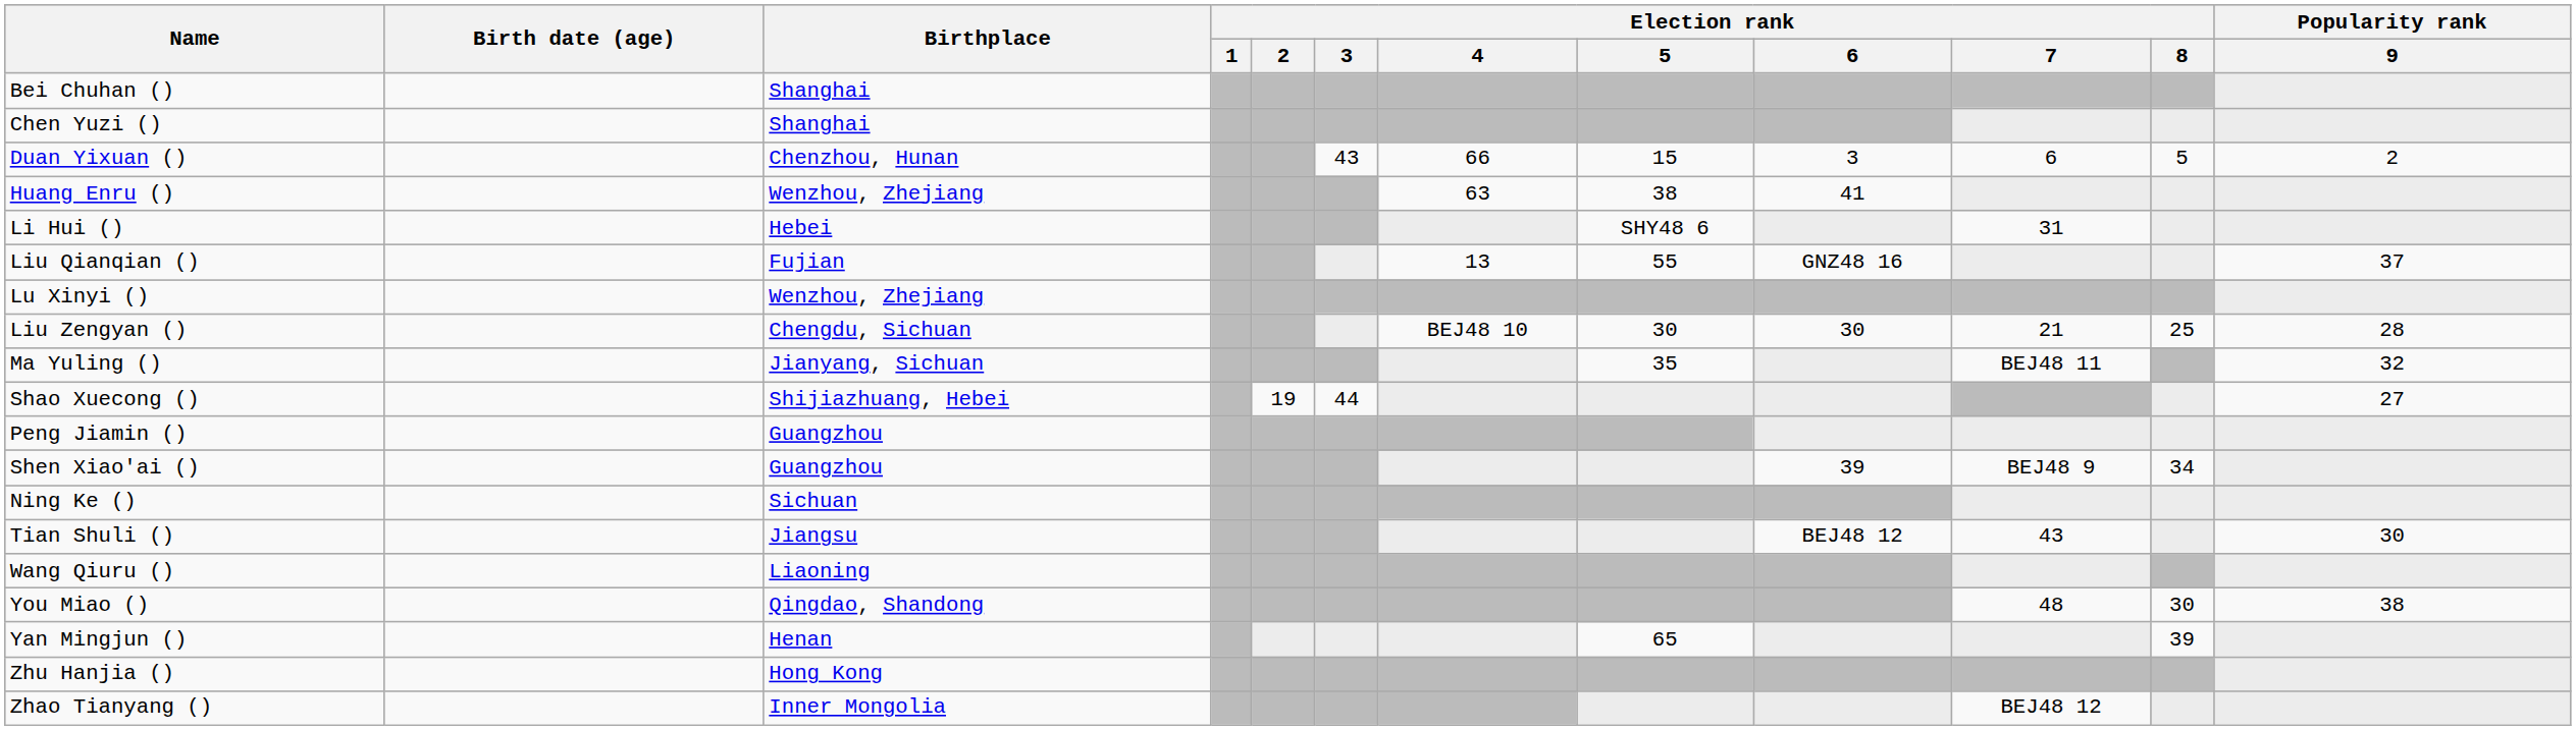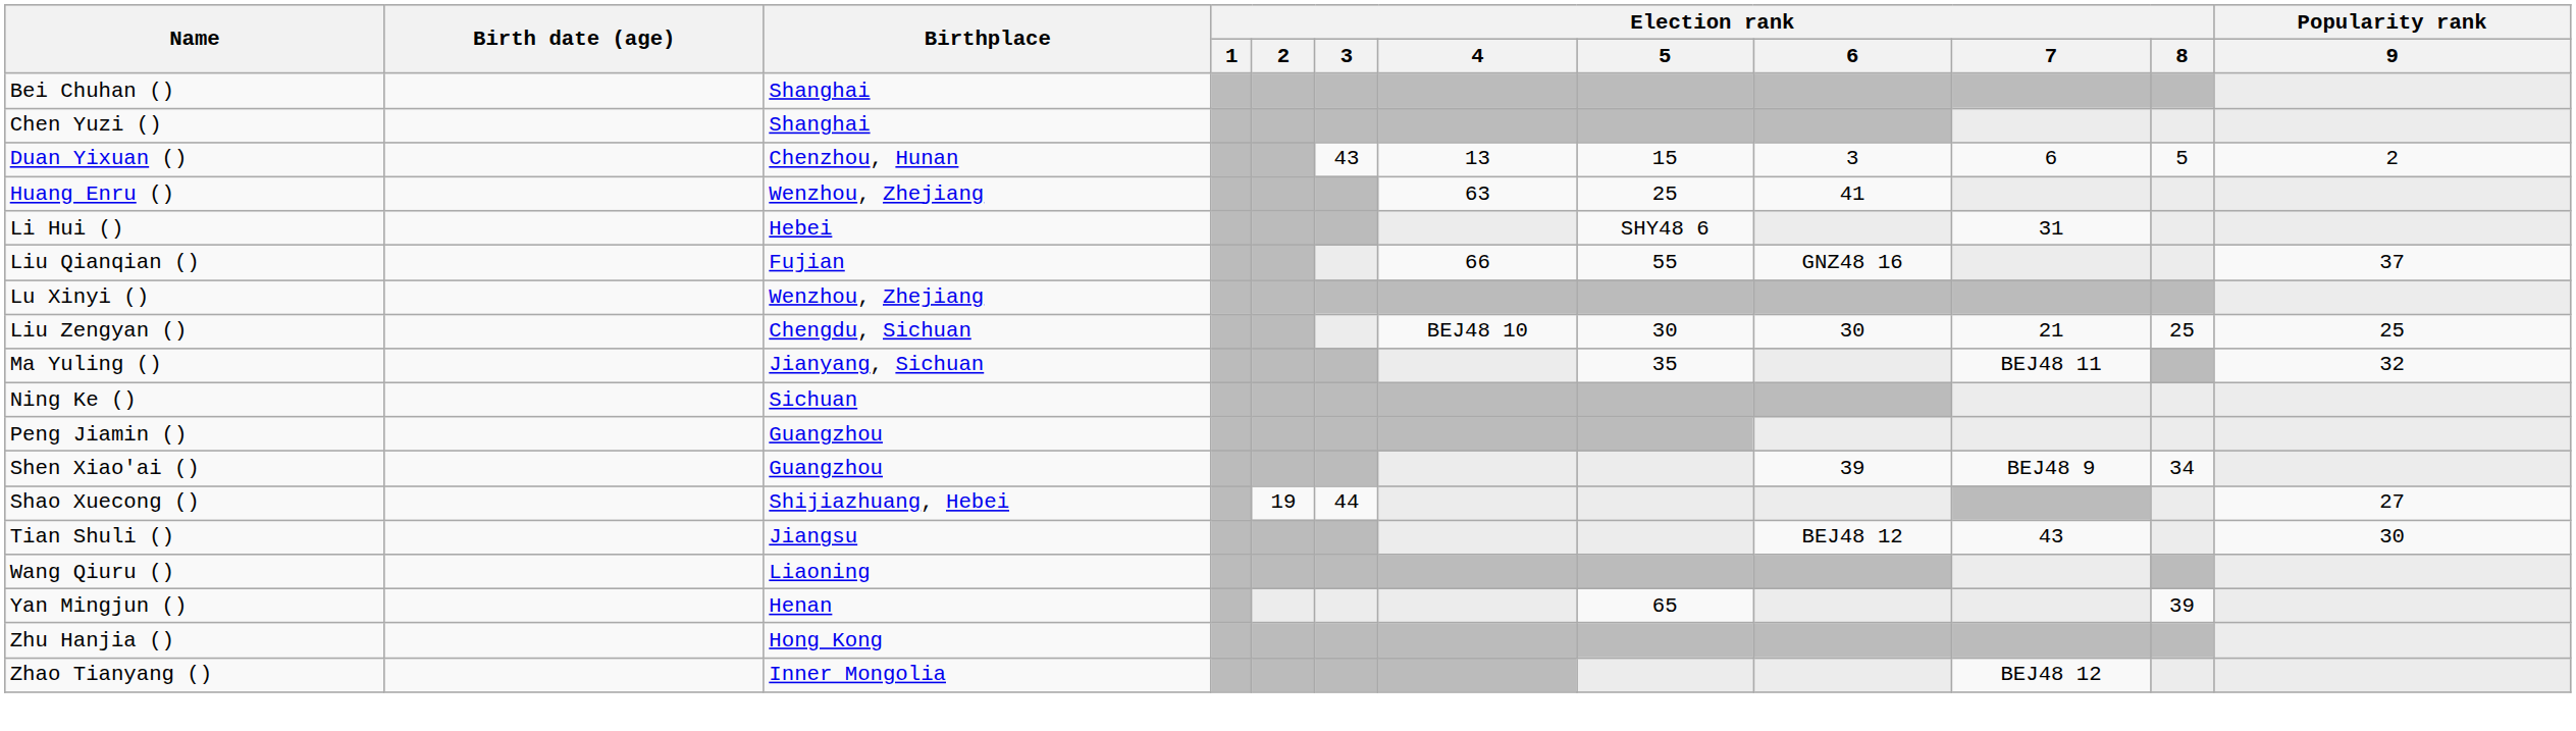 <table class="wikitable sortable"  style="text-align:center; width:100%;">
 <tr>
 <th rowspan="2">Name</th>
 <th rowspan="2">Birth date (age)</th>
 <th rowspan="2">Birthplace</th>
 <th colspan="8" class="unsortable">Election rank</th>
 <th>Popularity rank</th>
 </tr>
 <tr>
 <th data-sort-type="number">1</th>
 <th data-sort-type="number">2</th>
 <th data-sort-type="number">3</th>
 <th data-sort-type="number">4</th>
 <th data-sort-type="number">5</th>
 <th data-sort-type="number">6</th>
 <th data-sort-type="number">7</th>
 <th data-sort-type="number">8</th>
 <th data-sort-type="number">9</th>
 </tr>
 <tr>
 <td style="text-align:left;" data-sort-value="Bei, Chuhan">Bei Chuhan ()</td>
 <td style="text-align:left;"></td>
 <td style="text-align:left;"><a href='#'>Shanghai</a></td>
 <td style="background:#bbb;"> </td>
 <td style="background:#bbb;"> </td>
 <td style="background:#bbb;"> </td>
 <td style="background:#bbb;"> </td>
 <td style="background:#bbb;"> </td>
 <td style="background:#bbb;"> </td>
 <td style="background:#bbb;"> </td>
 <td style="background:#bbb;"> </td>
 <td style="background:#ececec; color:gray;"></td>
 </tr>
 <tr>
 <td style="text-align:left;" data-sort-value="Chen, Yuzi">Chen Yuzi ()</td>
 <td style="text-align:left;"></td>
 <td style="text-align:left;"><a href='#'>Shanghai</a></td>
 <td style="background:#bbb;"> </td>
 <td style="background:#bbb;"> </td>
 <td style="background:#bbb;"> </td>
 <td style="background:#bbb;"> </td>
 <td style="background:#bbb;"> </td>
 <td style="background:#bbb;"> </td>
 <td style="background:#ececec; color:gray;"></td>
 <td style="background:#ececec; color:gray;"></td>
 <td style="background:#ececec; color:gray;"></td>
 </tr>
 <tr>
 <td style="text-align:left;" data-sort-value="Duan, Yixuan"><a href='#'>Duan Yixuan</a> ()</td>
 <td style="text-align:left;"></td>
 <td style="text-align:left;"><a href='#'>Chenzhou</a>, <a href='#'>Hunan</a></td>
 <td style="background:#bbb;"> </td>
 <td style="background:#bbb;"> </td>
 <td>43</td>
-<td>66</td>
+<td>13</td>
 <td>15</td>
 <td>3</td>
 <td>6</td>
 <td>5</td>
 <td>2</td>
 </tr>
 <tr>
 <td style="text-align:left;" data-sort-value="Huang, Enru"><a href='#'>Huang Enru</a> ()</td>
 <td style="text-align:left;"></td>
 <td style="text-align:left;"><a href='#'>Wenzhou</a>, <a href='#'>Zhejiang</a></td>
 <td style="background:#bbb;"></td>
 <td style="background:#bbb;"></td>
 <td style="background:#bbb;"></td>
 <td>63</td>
-<td>38</td>
+<td>25</td>
 <td>41</td>
 <td style="background:#ececec; color:gray;"></td>
 <td style="background:#ececec; color:gray;"></td>
 <td style="background:#ececec; color:gray;"></td>
 </tr>
 <tr>
 <td style="text-align:left;" data-sort-value="Li, Hui">Li Hui ()</td>
 <td style="text-align:left;"></td>
 <td style="text-align:left;"><a href='#'>Hebei</a></td>
 <td style="background:#bbb;"></td>
 <td style="background:#bbb;"></td>
 <td style="background:#bbb;"></td>
 <td style="background:#ececec; color:gray;"></td>
 <td>SHY48 6</td>
 <td style="background:#ececec; color:gray;"></td>
 <td>31</td>
 <td style="background:#ececec; color:gray;"></td>
 <td style="background:#ececec; color:gray;"></td>
 </tr>
 <tr>
 <td style="text-align:left;" data-sort-value="Liu, Qianqian">Liu Qianqian ()</td>
 <td style="text-align:left;"></td>
 <td style="text-align:left;"><a href='#'>Fujian</a></td>
 <td style="background:#bbb;"> </td>
 <td style="background:#bbb;"> </td>
 <td style="background:#ececec; color:gray;"></td>
-<td>13</td>
+<td>66</td>
 <td>55</td>
 <td>GNZ48 16</td>
 <td style="background:#ececec; color:gray;"></td>
 <td style="background:#ececec; color:gray;"></td>
 <td>37</td>
 </tr>
 <tr>
 <td style="text-align:left;" data-sort-value="Lu, Xinyi">Lu Xinyi ()</td>
 <td style="text-align:left;"></td>
 <td style="text-align:left;"><a href='#'>Wenzhou</a>, <a href='#'>Zhejiang</a></td>
 <td style="background:#bbb;"> </td>
 <td style="background:#bbb;"> </td>
 <td style="background:#bbb;"> </td>
 <td style="background:#bbb;"> </td>
 <td style="background:#bbb;"> </td>
 <td style="background:#bbb;"> </td>
 <td style="background:#bbb;"> </td>
 <td style="background:#bbb;"> </td>
 <td style="background:#ececec; color:gray;"></td>
 </tr>
 <tr>
 <td style="text-align:left;" data-sort-value="Liu, Zengyan">Liu Zengyan ()</td>
 <td style="text-align:left;"></td>
 <td style="text-align:left;"><a href='#'>Chengdu</a>, <a href='#'>Sichuan</a></td>
 <td style="background:#bbb;"> </td>
 <td style="background:#bbb;"> </td>
 <td style="background:#ececec; color:gray;"></td>
 <td>BEJ48 10</td>
 <td>30</td>
 <td>30</td>
 <td>21</td>
 <td>25</td>
-<td>28</td>
+<td>25</td>
 </tr>
 <tr>
 <td style="text-align:left;" data-sort-value="Ma, Yuling">Ma Yuling ()</td>
 <td style="text-align:left;"></td>
 <td style="text-align:left;"><a href='#'>Jianyang</a>, <a href='#'>Sichuan</a></td>
 <td style="background:#bbb;"></td>
 <td style="background:#bbb;"></td>
 <td style="background:#bbb;"></td>
 <td style="background:#ececec; color:gray;"></td>
 <td>35</td>
 <td style="background:#ececec; color:gray;"></td>
 <td>BEJ48 11</td>
 <td style="background:#bbb;"> </td>
 <td>32</td>
 </tr>
 <tr>
-<td style="text-align:left;" data-sort-value="Shao, Xuecong">Shao Xuecong ()</td>
+<td style="text-align:left;" data-sort-value="Ning, Ke">Ning Ke ()</td>
 <td style="text-align:left;"></td>
-<td style="text-align:left;"><a href='#'>Shijiazhuang</a>, <a href='#'>Hebei</a></td>
-<td style="background:#bbb;"> </td>
-<td>19</td>
-<td>44</td>
+<td style="text-align:left;"><a href='#'>Sichuan</a></td>
+<td style="background:#bbb;"></td>
+<td style="background:#bbb;"></td>
+<td style="background:#bbb;"></td>
+<td style="background:#bbb;"></td>
+<td style="background:#bbb;"></td>
+<td style="background:#bbb;"></td>
 <td style="background:#ececec; color:gray;"></td>
 <td style="background:#ececec; color:gray;"></td>
 <td style="background:#ececec; color:gray;"></td>
-<td style="background:#bbb;"> </td>
-<td style="background:#ececec; color:gray;"></td>
-<td>27</td>
 </tr>
 <tr>
 <td style="text-align:left;"  data-sort-value="Peng, Jiamin">Peng Jiamin ()</td>
 <td style="text-align:left;"></td>
 <td style="text-align:left;"><a href='#'>Guangzhou</a></td>
 <td style="background:#bbb;"></td>
 <td style="background:#bbb;"></td>
 <td style="background:#bbb;"></td>
 <td style="background:#bbb;"></td>
 <td style="background:#bbb;"></td>
 <td style="background:#ececec; color:gray;"></td>
 <td style="background:#ececec; color:gray;"></td>
 <td style="background:#ececec; color:gray;"></td>
 <td style="background:#ececec; color:gray;"></td>
 </tr>
 <tr>
 <td style="text-align:left;" data-sort-value="Shen, Xiaoai">Shen Xiao'ai ()</td>
 <td style="text-align:left;"></td>
 <td style="text-align:left;"><a href='#'>Guangzhou</a></td>
 <td style="background:#bbb;"></td>
 <td style="background:#bbb;"></td>
 <td style="background:#bbb;"></td>
 <td style="background:#ececec; color:gray;"></td>
 <td style="background:#ececec; color:gray;"></td>
 <td>39</td>
 <td>BEJ48 9</td>
 <td>34</td>
 <td style="background:#ececec; color:gray;"></td>
 </tr>
 <tr>
-<td style="text-align:left;" data-sort-value="Ning, Ke">Ning Ke ()</td>
+<td style="text-align:left;" data-sort-value="Shao, Xuecong">Shao Xuecong ()</td>
 <td style="text-align:left;"></td>
-<td style="text-align:left;"><a href='#'>Sichuan</a></td>
-<td style="background:#bbb;"></td>
-<td style="background:#bbb;"></td>
-<td style="background:#bbb;"></td>
-<td style="background:#bbb;"></td>
-<td style="background:#bbb;"></td>
-<td style="background:#bbb;"></td>
+<td style="text-align:left;"><a href='#'>Shijiazhuang</a>, <a href='#'>Hebei</a></td>
+<td style="background:#bbb;"> </td>
+<td>19</td>
+<td>44</td>
 <td style="background:#ececec; color:gray;"></td>
 <td style="background:#ececec; color:gray;"></td>
 <td style="background:#ececec; color:gray;"></td>
+<td style="background:#bbb;"> </td>
+<td style="background:#ececec; color:gray;"></td>
+<td>27</td>
 </tr>
 <tr>
 <td style="text-align:left;" data-sort-value="Tian, Shuli">Tian Shuli ()</td>
 <td style="text-align:left;"></td>
 <td style="text-align:left;"><a href='#'>Jiangsu</a></td>
 <td style="background:#bbb;"> </td>
 <td style="background:#bbb;"> </td>
 <td style="background:#bbb;"> </td>
 <td style="background:#ececec; color:gray;"></td>
 <td style="background:#ececec; color:gray;"></td>
 <td>BEJ48 12</td>
 <td>43</td>
 <td style="background:#ececec; color:gray;"></td>
 <td>30</td>
 </tr>
 <tr>
 <td style="text-align:left;" data-sort-value="Wang, Qiuru">Wang Qiuru ()</td>
 <td style="text-align:left;"></td>
 <td style="text-align:left;"><a href='#'>Liaoning</a></td>
 <td style="background:#bbb;"> </td>
 <td style="background:#bbb;"> </td>
 <td style="background:#bbb;"> </td>
 <td style="background:#bbb;"> </td>
 <td style="background:#bbb;"> </td>
 <td style="background:#bbb;"> </td>
 <td style="background:#ececec; color:gray;"></td>
 <td style="background:#bbb;"> </td>
 <td style="background:#ececec; color:gray;"></td>
-</tr>
-<tr>
-<td style="text-align:left;" data-sort-value="You, Miao">You Miao ()</td>
-<td style="text-align:left;"></td>
-<td style="text-align:left;"><a href='#'>Qingdao</a>, <a href='#'>Shandong</a></td>
-<td style="background:#bbb;"> </td>
-<td style="background:#bbb;"> </td>
-<td style="background:#bbb;"> </td>
-<td style="background:#bbb;"> </td>
-<td style="background:#bbb;"> </td>
-<td style="background:#bbb;"> </td>
-<td>48</td>
-<td>30</td>
-<td>38</td>
 </tr>
 <tr>
 <td style="text-align:left;" data-sort-value="Yan, Mingjun">Yan Mingjun ()</td>
 <td style="text-align:left;"></td>
 <td style="text-align:left;"><a href='#'>Henan</a></td>
 <td style="background:#bbb;"> </td>
 <td style="background:#ececec; color:gray;"></td>
 <td style="background:#ececec; color:gray;"></td>
 <td style="background:#ececec; color:gray;"></td>
 <td>65</td>
 <td style="background:#ececec; color:gray;"></td>
 <td style="background:#ececec; color:gray;"></td>
 <td>39</td>
 <td style="background:#ececec; color:gray;"></td>
 </tr>
 <tr>
 <td style="text-align:left;" data-sort-value="Zhu, Hanjia">Zhu Hanjia ()</td>
 <td style="text-align:left;"></td>
 <td style="text-align:left;"><a href='#'>Hong Kong</a></td>
 <td style="background:#bbb;"> </td>
 <td style="background:#bbb;"> </td>
 <td style="background:#bbb;"> </td>
 <td style="background:#bbb;"> </td>
 <td style="background:#bbb;"> </td>
 <td style="background:#bbb;"> </td>
 <td style="background:#bbb;"> </td>
 <td style="background:#bbb;"> </td>
 <td style="background:#ececec; color:gray;"></td>
 </tr>
 <tr>
 <td style="text-align:left;" data-sort-value="Zhao, Tianyang">Zhao Tianyang ()</td>
 <td style="text-align:left;"></td>
 <td style="text-align:left;"><a href='#'>Inner Mongolia</a></td>
 <td style="background:#bbb;"> </td>
 <td style="background:#bbb;"> </td>
 <td style="background:#bbb;"> </td>
 <td style="background:#bbb;"> </td>
 <td style="background:#ececec; color:gray;"></td>
 <td style="background:#ececec; color:gray;"></td>
 <td>BEJ48 12</td>
 <td style="background:#ececec; color:gray;"></td>
 <td style="background:#ececec; color:gray;"></td>
 </tr>
 </table>
